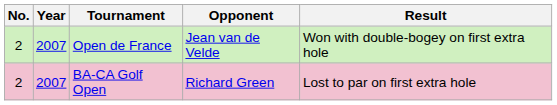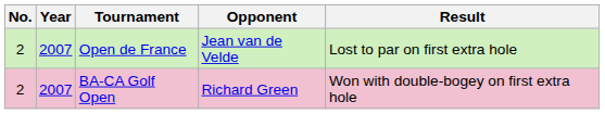 <table class="wikitable" style="font-size:95%;">
 <tr>
 <th>No.</th>
 <th>Year</th>
 <th>Tournament</th>
 <th>Opponent</th>
 <th>Result</th>
 </tr>
 <tr style="background:#D0F0C0;">
 <td align=center>2</td>
 <td><a href='#'>2007</a></td>
 <td><a href='#'>Open de France</a></td>
 <td> <a href='#'>Jean van de Velde</a></td>
-<td>Won with double-bogey on first extra hole</td>
+<td>Lost to par on first extra hole</td>
 </tr>
 <tr style="background:#F2C1D1;">
 <td align=center>2</td>
 <td><a href='#'>2007</a></td>
 <td><a href='#'>BA-CA Golf Open</a></td>
 <td> <a href='#'>Richard Green</a></td>
-<td>Lost to par on first extra hole</td>
+<td>Won with double-bogey on first extra hole</td>
 </tr>
 </table>
